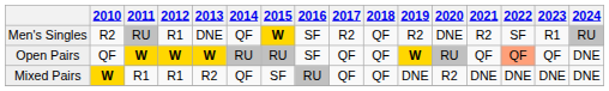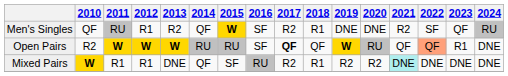 <table class="wikitable"  style="font-size:95%; text-align:center;">
 <tr style="background:#efefef;">
 <th></th>
 <th><a href='#'>2010</a></th>
 <th><a href='#'>2011</a></th>
 <th><a href='#'>2012</a></th>
 <th><a href='#'>2013</a></th>
 <th><a href='#'>2014</a></th>
 <th><a href='#'>2015</a></th>
 <th><a href='#'>2016</a></th>
 <th><a href='#'>2017</a></th>
 <th><a href='#'>2018</a></th>
 <th><a href='#'>2019</a></th>
 <th><a href='#'>2020</a></th>
 <th><a href='#'>2021</a></th>
 <th><a href='#'>2022</a></th>
 <th><a href='#'>2023</a></th>
 <th><a href='#'>2024</a></th>
 </tr>
 <tr>
 <td style="background:#EFEFEF;">Men's Singles</td>
-<td>R2</td>
+<td>QF</td>
 <td style="background:silver">RU</td>
 <td>R1</td>
-<td>DNE</td>
+<td>R2</td>
 <td>QF</td>
 <td style="background:gold"><strong>W</strong></td>
 <td>SF</td>
 <td>R2</td>
-<td>QF</td>
-<td>R2</td>
+<td>R1</td>
+<td>DNE</td>
 <td>DNE</td>
 <td>R2</td>
 <td>SF</td>
-<td>R1</td>
+<td>QF</td>
 <td style="background:silver">RU</td>
 </tr>
 <tr>
 <td style="background:#EFEFEF;">Open Pairs</td>
-<td>QF</td>
+<td>R2</td>
 <td style="background:gold"><strong>W</strong></td>
 <td style="background:gold"><strong>W</strong></td>
 <td style="background:gold"><strong>W</strong></td>
 <td style="background:silver">RU</td>
 <td style="background:silver">RU</td>
 <td>SF</td>
-<td>QF</td>
+<td><strong>QF</strong></td>
 <td>QF</td>
 <td style="background:gold"><strong>W</strong></td>
 <td style="background:silver">RU</td>
 <td>QF</td>
 <td style="background: lightsalmon;">QF</td>
-<td>QF</td>
+<td>R1</td>
 <td>DNE</td>
 </tr>
 <tr>
 <td style="background:#EFEFEF;">Mixed Pairs</td>
 <td style="background:gold"><strong>W</strong></td>
 <td>R1</td>
 <td>R1</td>
-<td>R2</td>
+<td>DNE</td>
 <td>QF</td>
 <td>SF</td>
 <td style="background:silver">RU</td>
-<td>QF</td>
-<td>QF</td>
-<td>DNE</td>
 <td>R2</td>
-<td>DNE</td>
+<td>R1</td>
+<td>R2</td>
+<td>R2</td>
+<td style="background: paleturquoise;">DNE</td>
 <td>DNE</td>
 <td>DNE</td>
 <td>DNE</td>
 </tr>
 <tr>
 </tr>
 </table>
